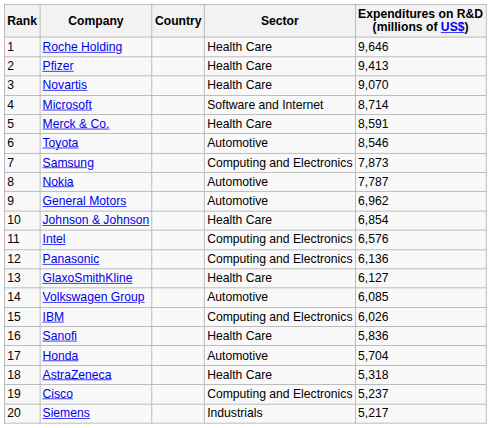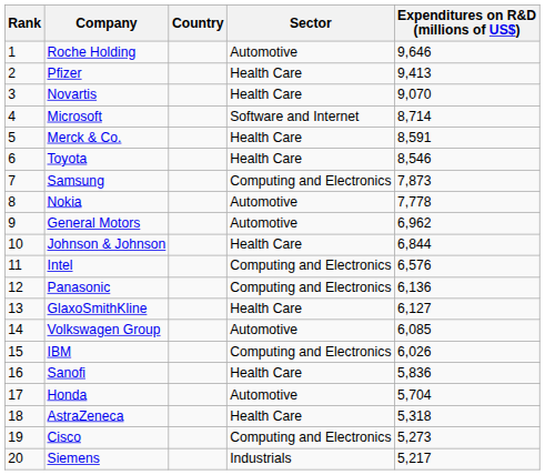 <table class="wikitable sortable">
 <tr>
 <th>Rank</th>
 <th>Company</th>
 <th>Country</th>
 <th>Sector</th>
 <th>Expenditures on R&D <br>(millions of <a href='#'>US$</a>)</th>
 </tr>
 <tr>
 <td>1</td>
 <td><a href='#'>Roche Holding</a></td>
 <td></td>
-<td>Health Care</td>
+<td>Automotive</td>
 <td>9,646</td>
 </tr>
 <tr>
 <td>2</td>
 <td><a href='#'>Pfizer</a></td>
 <td></td>
 <td>Health Care</td>
 <td>9,413</td>
 </tr>
 <tr>
 <td>3</td>
 <td><a href='#'>Novartis</a></td>
 <td></td>
 <td>Health Care</td>
 <td>9,070</td>
 </tr>
 <tr>
 <td>4</td>
 <td><a href='#'>Microsoft</a></td>
 <td></td>
 <td>Software and Internet</td>
 <td>8,714</td>
 </tr>
 <tr>
 <td>5</td>
 <td><a href='#'>Merck & Co.</a></td>
 <td></td>
 <td>Health Care</td>
 <td>8,591</td>
 </tr>
 <tr>
 <td>6</td>
 <td><a href='#'>Toyota</a></td>
 <td></td>
-<td>Automotive</td>
+<td>Health Care</td>
 <td>8,546</td>
 </tr>
 <tr>
 <td>7</td>
 <td><a href='#'>Samsung</a></td>
 <td></td>
 <td>Computing and Electronics</td>
 <td>7,873</td>
 </tr>
 <tr>
 <td>8</td>
 <td><a href='#'>Nokia</a></td>
 <td></td>
 <td>Automotive</td>
-<td>7,787</td>
+<td>7,778</td>
 </tr>
 <tr>
 <td>9</td>
 <td><a href='#'>General Motors</a></td>
 <td></td>
 <td>Automotive</td>
 <td>6,962</td>
 </tr>
 <tr>
 <td>10</td>
 <td><a href='#'>Johnson & Johnson</a></td>
 <td></td>
 <td>Health Care</td>
-<td>6,854</td>
+<td>6,844</td>
 </tr>
 <tr>
 <td>11</td>
 <td><a href='#'>Intel</a></td>
 <td></td>
 <td>Computing and Electronics</td>
 <td>6,576</td>
 </tr>
 <tr>
 <td>12</td>
 <td><a href='#'>Panasonic</a></td>
 <td></td>
 <td>Computing and Electronics</td>
 <td>6,136</td>
 </tr>
 <tr>
 <td>13</td>
 <td><a href='#'>GlaxoSmithKline</a></td>
 <td></td>
 <td>Health Care</td>
 <td>6,127</td>
 </tr>
 <tr>
 <td>14</td>
 <td><a href='#'>Volkswagen Group</a></td>
 <td></td>
 <td>Automotive</td>
 <td>6,085</td>
 </tr>
 <tr>
 <td>15</td>
 <td><a href='#'>IBM</a></td>
 <td></td>
 <td>Computing and Electronics</td>
 <td>6,026</td>
 </tr>
 <tr>
 <td>16</td>
 <td><a href='#'>Sanofi</a></td>
 <td></td>
 <td>Health Care</td>
 <td>5,836</td>
 </tr>
 <tr>
 <td>17</td>
 <td><a href='#'>Honda</a></td>
 <td></td>
 <td>Automotive</td>
 <td>5,704</td>
 </tr>
 <tr>
 <td>18</td>
 <td><a href='#'>AstraZeneca</a></td>
 <td></td>
 <td>Health Care</td>
 <td>5,318</td>
 </tr>
 <tr>
 <td>19</td>
 <td><a href='#'>Cisco</a></td>
 <td></td>
 <td>Computing and Electronics</td>
-<td>5,237</td>
+<td>5,273</td>
 </tr>
 <tr>
 <td>20</td>
 <td><a href='#'>Siemens</a></td>
 <td></td>
 <td>Industrials</td>
 <td>5,217</td>
 </tr>
 </table>
